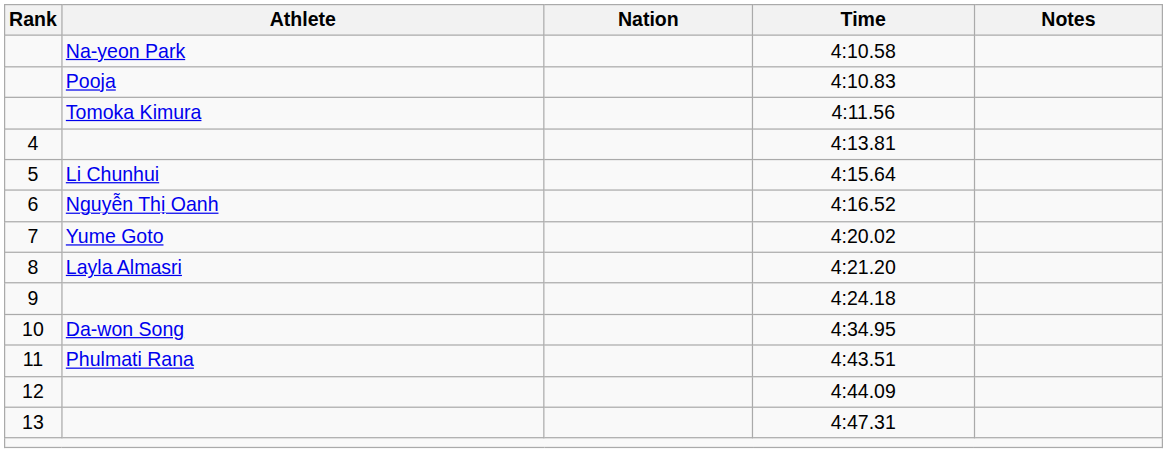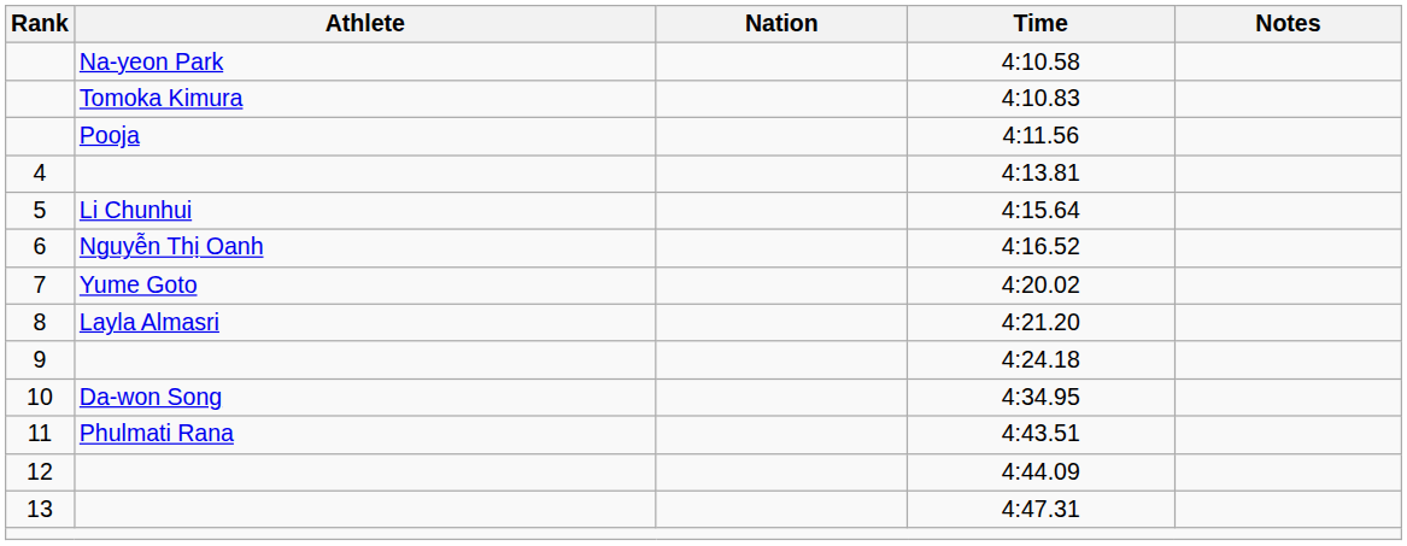 <table class="wikitable sortable" style="text-align:center;width: 60%;">
 <tr>
 <th scope="col" style="width: 10px;">Rank</th>
 <th scope="col">Athlete</th>
 <th scope="col">Nation</th>
 <th scope="col">Time</th>
 <th scope="col">Notes</th>
 </tr>
 <tr>
 <td></td>
 <td align="left"><a href='#'>Na-yeon Park</a></td>
 <td align="left"></td>
 <td>4:10.58</td>
 <td></td>
 </tr>
 <tr>
 <td></td>
-<td align="left"><a href='#'>Pooja</a></td>
+<td align="left"><a href='#'>Tomoka Kimura</a></td>
 <td align="left"></td>
 <td>4:10.83</td>
 <td></td>
 </tr>
 <tr>
 <td></td>
-<td align="left"><a href='#'>Tomoka Kimura</a></td>
+<td align="left"><a href='#'>Pooja</a></td>
 <td align="left"></td>
 <td>4:11.56</td>
 <td></td>
 </tr>
 <tr>
 <td>4</td>
 <td align="left"></td>
 <td align="left"></td>
 <td>4:13.81</td>
 <td></td>
 </tr>
 <tr>
 <td>5</td>
 <td align="left"><a href='#'>Li Chunhui</a></td>
 <td align="left"></td>
 <td>4:15.64</td>
 <td></td>
 </tr>
 <tr>
 <td>6</td>
 <td align="left"><a href='#'>Nguyễn Thị Oanh</a></td>
 <td align="left"></td>
 <td>4:16.52</td>
 <td></td>
 </tr>
 <tr>
 <td>7</td>
 <td align="left"><a href='#'>Yume Goto</a></td>
 <td align="left"></td>
 <td>4:20.02</td>
 <td></td>
 </tr>
 <tr>
 <td>8</td>
 <td align="left"><a href='#'>Layla Almasri</a></td>
 <td align="left"></td>
 <td>4:21.20</td>
 <td></td>
 </tr>
 <tr>
 <td>9</td>
 <td align="left"></td>
 <td align="left"></td>
 <td>4:24.18</td>
 <td></td>
 </tr>
 <tr>
 <td>10</td>
 <td align="left"><a href='#'>Da-won Song</a></td>
 <td align="left"></td>
 <td>4:34.95</td>
 <td></td>
 </tr>
 <tr>
 <td>11</td>
 <td align="left"><a href='#'>Phulmati Rana</a></td>
 <td align="left"></td>
 <td>4:43.51</td>
 <td></td>
 </tr>
 <tr>
 <td>12</td>
 <td align="left"></td>
 <td align="left"></td>
 <td>4:44.09</td>
 <td></td>
 </tr>
 <tr>
 <td>13</td>
 <td align="left"></td>
 <td align="left"></td>
 <td>4:47.31</td>
 <td></td>
 </tr>
 <tr class="sortbottom">
 <td colspan="5"></td>
 </tr>
 </table>
